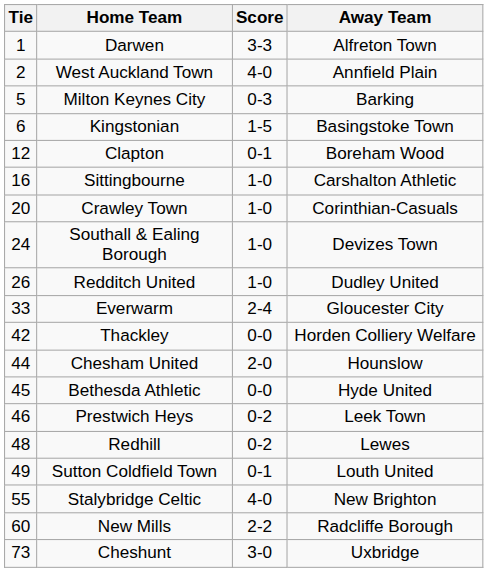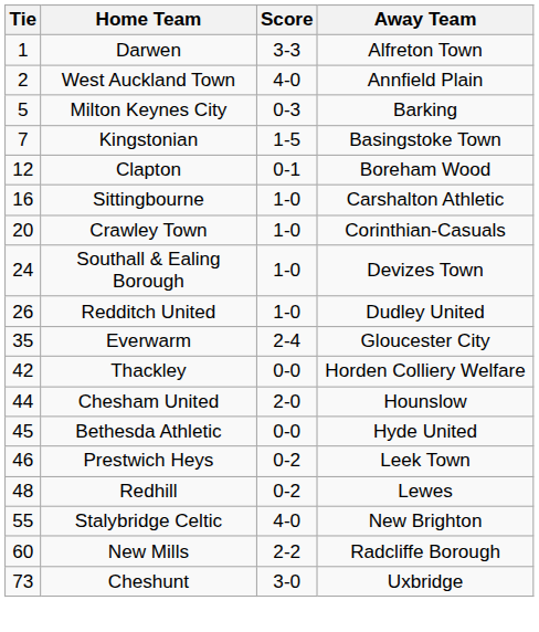 <table class="wikitable" style="text-align:center;">
 <tr>
 <th width=20>Tie</th>
 <th width=175>Home Team</th>
 <th width=20>Score</th>
 <th width=175>Away Team</th>
 </tr>
 <tr>
 <td>1</td>
 <td>Darwen</td>
 <td>3-3</td>
 <td>Alfreton Town</td>
 </tr>
 <tr>
 <td>2</td>
 <td>West Auckland Town</td>
 <td>4-0</td>
 <td>Annfield Plain</td>
 </tr>
 <tr>
 <td>5</td>
 <td>Milton Keynes City</td>
 <td>0-3</td>
 <td>Barking</td>
 </tr>
 <tr>
-<td>6</td>
+<td>7</td>
 <td>Kingstonian</td>
 <td>1-5</td>
 <td>Basingstoke Town</td>
 </tr>
 <tr>
 <td>12</td>
 <td>Clapton</td>
 <td>0-1</td>
 <td>Boreham Wood</td>
 </tr>
 <tr>
 <td>16</td>
 <td>Sittingbourne</td>
 <td>1-0</td>
 <td>Carshalton Athletic</td>
 </tr>
 <tr>
 <td>20</td>
 <td>Crawley Town</td>
 <td>1-0</td>
 <td>Corinthian-Casuals</td>
 </tr>
 <tr>
 <td>24</td>
 <td>Southall & Ealing Borough</td>
 <td>1-0</td>
 <td>Devizes Town</td>
 </tr>
 <tr>
 <td>26</td>
 <td>Redditch United</td>
 <td>1-0</td>
 <td>Dudley United</td>
 </tr>
 <tr>
-<td>33</td>
+<td>35</td>
 <td>Everwarm</td>
 <td>2-4</td>
 <td>Gloucester City</td>
 </tr>
 <tr>
 <td>42</td>
 <td>Thackley</td>
 <td>0-0</td>
 <td>Horden Colliery Welfare</td>
 </tr>
 <tr>
 <td>44</td>
 <td>Chesham United</td>
 <td>2-0</td>
 <td>Hounslow</td>
 </tr>
 <tr>
 <td>45</td>
 <td>Bethesda Athletic</td>
 <td>0-0</td>
 <td>Hyde United</td>
 </tr>
 <tr>
 <td>46</td>
 <td>Prestwich Heys</td>
 <td>0-2</td>
 <td>Leek Town</td>
 </tr>
 <tr>
 <td>48</td>
 <td>Redhill</td>
 <td>0-2</td>
 <td>Lewes</td>
 </tr>
 <tr>
-<td>49</td>
-<td>Sutton Coldfield Town</td>
-<td>0-1</td>
-<td>Louth United</td>
-</tr>
-<tr>
 <td>55</td>
 <td>Stalybridge Celtic</td>
 <td>4-0</td>
 <td>New Brighton</td>
 </tr>
 <tr>
 <td>60</td>
 <td>New Mills</td>
 <td>2-2</td>
 <td>Radcliffe Borough</td>
 </tr>
 <tr>
 <td>73</td>
 <td>Cheshunt</td>
 <td>3-0</td>
 <td>Uxbridge</td>
 </tr>
 </table>
